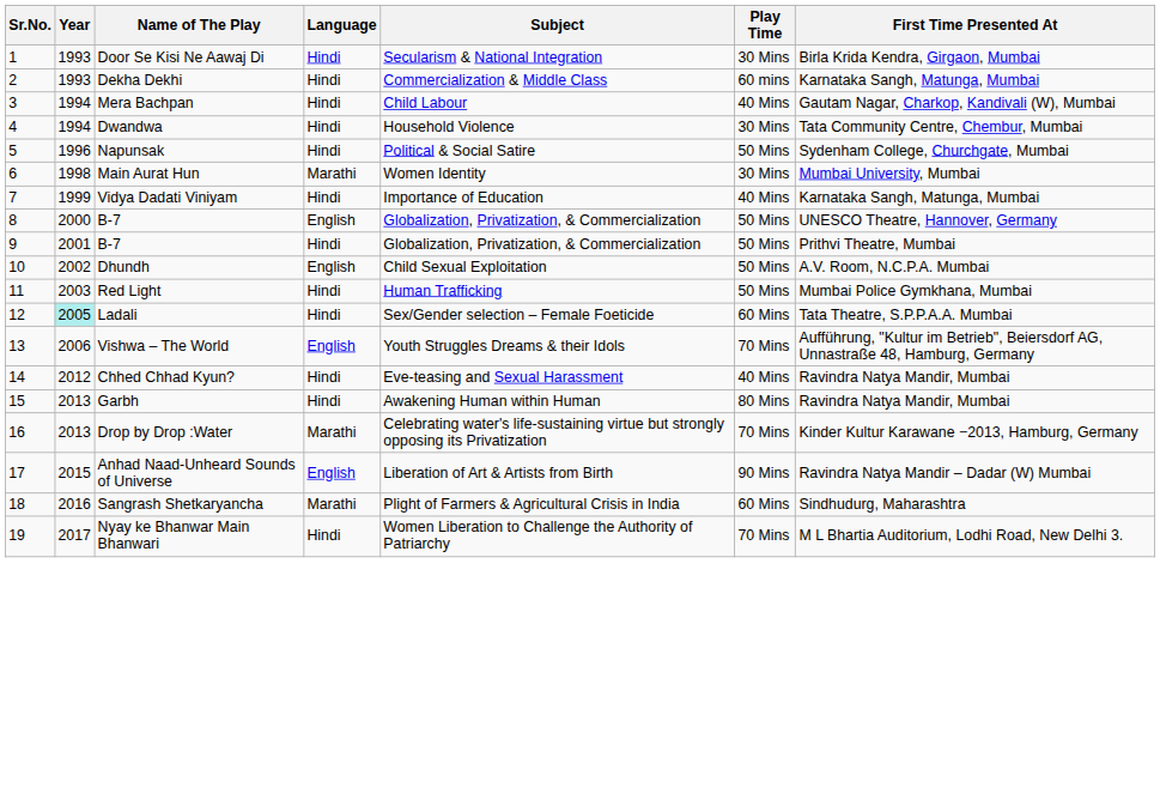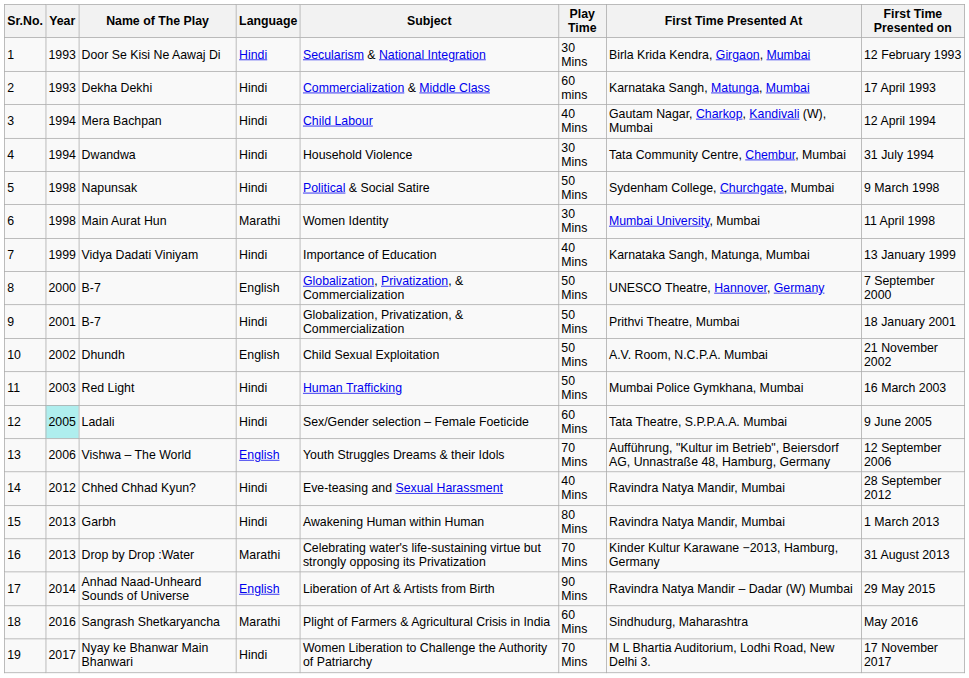 <table class="wikitable sortable">
 <tr>
 <th>Sr.No.</th>
 <th>Year</th>
 <th>Name of The Play</th>
 <th>Language</th>
 <th>Subject</th>
 <th>Play Time</th>
 <th>First Time Presented At</th>
+<th>First Time Presented on</th>
 </tr>
 <tr>
 <td>1</td>
 <td>1993</td>
 <td>Door Se Kisi Ne Aawaj Di</td>
 <td><a href='#'>Hindi</a></td>
 <td><a href='#'>Secularism</a> & <a href='#'>National Integration</a></td>
 <td>30 Mins</td>
 <td>Birla Krida Kendra, <a href='#'>Girgaon</a>, <a href='#'>Mumbai</a></td>
+<td>12 February 1993</td>
 </tr>
 <tr>
 <td>2</td>
 <td>1993</td>
 <td>Dekha Dekhi</td>
 <td>Hindi</td>
 <td><a href='#'>Commercialization</a> & <a href='#'>Middle Class</a></td>
 <td>60 mins</td>
 <td>Karnataka Sangh, <a href='#'>Matunga</a>, <a href='#'>Mumbai</a></td>
+<td>17 April 1993</td>
 </tr>
 <tr>
 <td>3</td>
 <td>1994</td>
 <td>Mera Bachpan</td>
 <td>Hindi</td>
 <td><a href='#'>Child Labour</a></td>
 <td>40 Mins</td>
 <td>Gautam Nagar, <a href='#'>Charkop</a>, <a href='#'>Kandivali</a> (W), Mumbai</td>
+<td>12 April 1994</td>
 </tr>
 <tr>
 <td>4</td>
 <td>1994</td>
 <td>Dwandwa</td>
 <td>Hindi</td>
 <td>Household Violence</td>
 <td>30 Mins</td>
 <td>Tata Community Centre, <a href='#'>Chembur</a>, Mumbai</td>
+<td>31 July 1994</td>
 </tr>
 <tr>
 <td>5</td>
-<td>1996</td>
+<td>1998</td>
 <td>Napunsak</td>
 <td>Hindi</td>
 <td><a href='#'>Political</a> & Social Satire</td>
 <td>50 Mins</td>
 <td>Sydenham College, <a href='#'>Churchgate</a>, Mumbai</td>
+<td>9 March 1998</td>
 </tr>
 <tr>
 <td>6</td>
 <td>1998</td>
 <td>Main Aurat Hun</td>
 <td>Marathi</td>
 <td>Women Identity</td>
 <td>30 Mins</td>
 <td><a href='#'>Mumbai University</a>, Mumbai</td>
+<td>11 April 1998</td>
 </tr>
 <tr>
 <td>7</td>
 <td>1999</td>
 <td>Vidya Dadati Viniyam</td>
 <td>Hindi</td>
 <td>Importance of Education</td>
 <td>40 Mins</td>
 <td>Karnataka Sangh, Matunga, Mumbai</td>
+<td>13 January 1999</td>
 </tr>
 <tr>
 <td>8</td>
 <td>2000</td>
 <td>B-7</td>
 <td>English</td>
 <td><a href='#'>Globalization</a>, <a href='#'>Privatization</a>, & Commercialization</td>
 <td>50 Mins</td>
 <td>UNESCO Theatre, <a href='#'>Hannover</a>, <a href='#'>Germany</a></td>
+<td>7 September 2000</td>
 </tr>
 <tr>
 <td>9</td>
 <td>2001</td>
 <td>B-7</td>
 <td>Hindi</td>
 <td>Globalization, Privatization, & Commercialization</td>
 <td>50 Mins</td>
 <td>Prithvi Theatre, Mumbai</td>
+<td>18 January 2001</td>
 </tr>
 <tr>
 <td>10</td>
 <td>2002</td>
 <td>Dhundh</td>
 <td>English</td>
 <td>Child Sexual Exploitation</td>
 <td>50 Mins</td>
 <td>A.V. Room, N.C.P.A. Mumbai</td>
+<td>21 November 2002</td>
 </tr>
 <tr>
 <td>11</td>
 <td>2003</td>
 <td>Red Light</td>
 <td>Hindi</td>
 <td><a href='#'>Human Trafficking</a></td>
 <td>50 Mins</td>
 <td>Mumbai Police Gymkhana, Mumbai</td>
+<td>16 March 2003</td>
 </tr>
 <tr>
 <td>12</td>
 <td style="background: paleturquoise;">2005</td>
 <td>Ladali</td>
 <td>Hindi</td>
 <td>Sex/Gender selection – Female Foeticide</td>
 <td>60 Mins</td>
 <td>Tata Theatre, S.P.P.A.A. Mumbai</td>
+<td>9 June 2005</td>
 </tr>
 <tr>
 <td>13</td>
 <td>2006</td>
 <td>Vishwa – The World</td>
 <td><a href='#'>English</a></td>
 <td>Youth Struggles Dreams & their Idols</td>
 <td>70 Mins</td>
 <td>Aufführung, "Kultur im Betrieb", Beiersdorf AG, Unnastraße 48, Hamburg, Germany</td>
+<td>12 September 2006</td>
 </tr>
 <tr>
 <td>14</td>
 <td>2012</td>
 <td>Chhed Chhad Kyun?</td>
 <td>Hindi</td>
 <td>Eve-teasing and <a href='#'>Sexual Harassment</a></td>
 <td>40 Mins</td>
 <td>Ravindra Natya Mandir, Mumbai</td>
+<td>28 September 2012</td>
 </tr>
 <tr>
 <td>15</td>
 <td>2013</td>
 <td>Garbh</td>
 <td>Hindi</td>
 <td>Awakening Human within Human</td>
 <td>80 Mins</td>
 <td>Ravindra Natya Mandir, Mumbai</td>
+<td>1 March 2013</td>
 </tr>
 <tr>
 <td>16</td>
 <td>2013</td>
 <td>Drop by Drop :Water</td>
 <td>Marathi</td>
 <td>Celebrating water's life-sustaining virtue but strongly opposing its Privatization</td>
 <td>70 Mins</td>
 <td>Kinder Kultur Karawane −2013, Hamburg, Germany</td>
+<td>31 August 2013</td>
 </tr>
 <tr>
 <td>17</td>
-<td>2015</td>
+<td>2014</td>
 <td>Anhad Naad-Unheard Sounds of Universe</td>
 <td><a href='#'>English</a></td>
 <td>Liberation of Art & Artists from Birth</td>
 <td>90 Mins</td>
 <td>Ravindra Natya Mandir – Dadar (W) Mumbai</td>
+<td>29 May 2015</td>
 </tr>
 <tr>
 <td>18</td>
 <td>2016</td>
 <td>Sangrash Shetkaryancha</td>
 <td>Marathi</td>
 <td>Plight of Farmers & Agricultural Crisis in India</td>
 <td>60 Mins</td>
 <td>Sindhudurg, Maharashtra</td>
+<td>May 2016</td>
 </tr>
 <tr>
 <td>19</td>
 <td>2017</td>
 <td>Nyay ke Bhanwar Main Bhanwari</td>
 <td>Hindi</td>
 <td>Women Liberation to Challenge the Authority of Patriarchy</td>
 <td>70 Mins</td>
 <td>M L Bhartia Auditorium, Lodhi Road, New Delhi 3.</td>
+<td>17 November 2017</td>
 </tr>
 </table>
